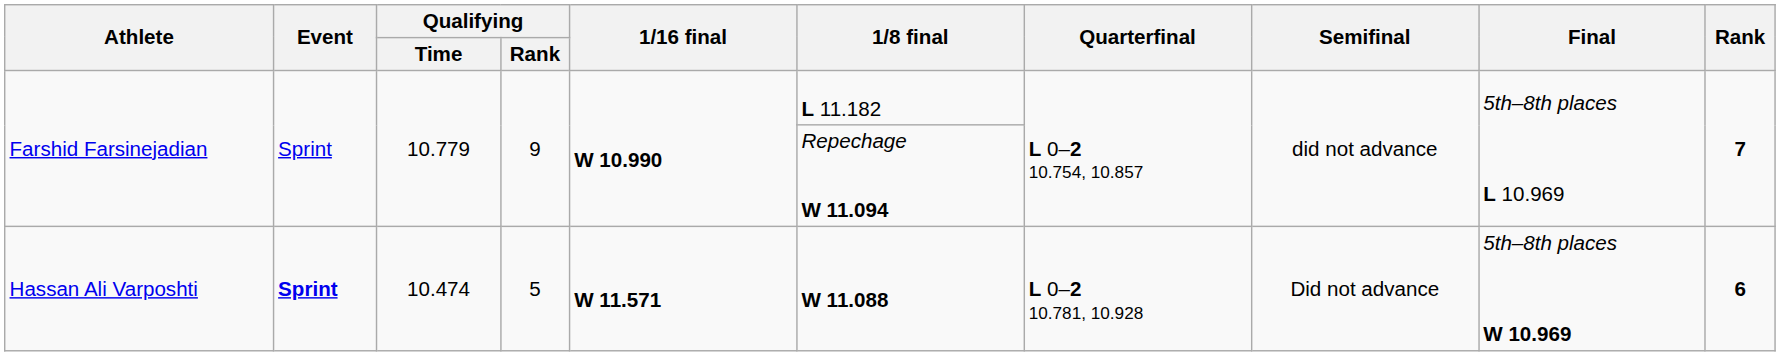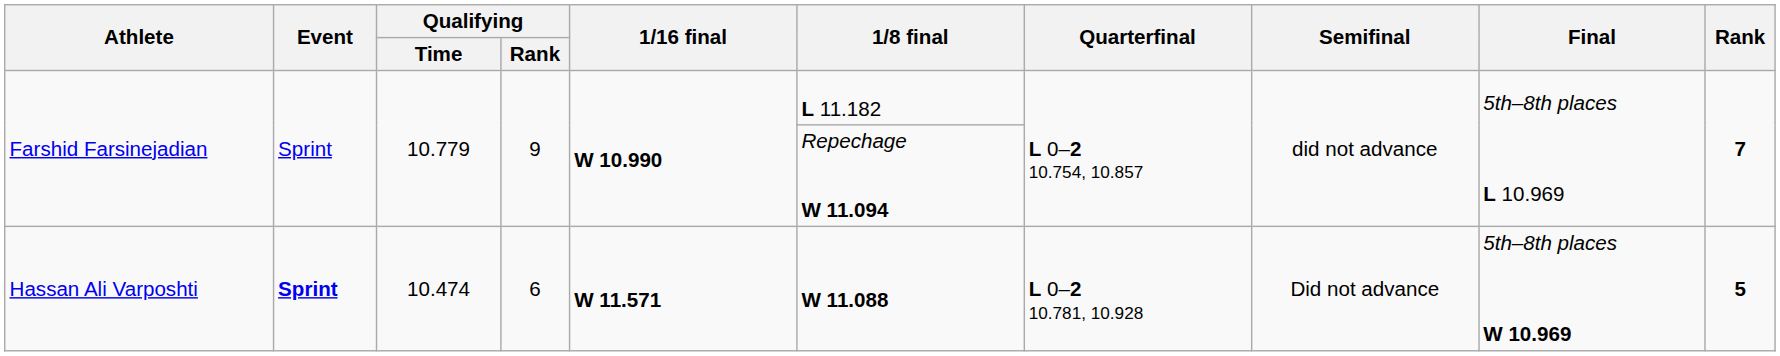 <table class="wikitable" width="98%" style="text-align:center; font-size:90%">
 <tr>
 <th rowspan="2" width="13%">Athlete</th>
 <th rowspan="2" width="5%">Event</th>
 <th colspan="2">Qualifying</th>
 <th rowspan="2" width="11%">1/16 final</th>
 <th rowspan="2" width="11%">1/8 final</th>
 <th rowspan="2" width="11%">Quarterfinal</th>
 <th rowspan="2" width="11%">Semifinal</th>
 <th rowspan="2" width="11%">Final</th>
 <th rowspan="2" width="3%">Rank</th>
 </tr>
 <tr>
 <th width="6%">Time</th>
 <th width="3%">Rank</th>
 </tr>
 <tr>
 <td rowspan=2 align="left"><a href='#'>Farshid Farsinejadian</a></td>
 <td rowspan=2 align="left"><a href='#'>Sprint</a></td>
 <td rowspan=2>10.779</td>
 <td rowspan=2>9 <strong></strong></td>
 <td rowspan=2 align="left"><br><strong>W</strong> <strong>10.990</strong></td>
 <td align="left"><br><strong>L</strong> 11.182</td>
 <td rowspan=2 align="left"><br><strong>L</strong> 0–<strong>2</strong><br><small>10.754, 10.857</small></td>
 <td rowspan=2>did not advance</td>
 <td rowspan=2 align="left"><em>5th–8th places</em><br><br><br><br><strong>L</strong> 10.969</td>
 <td rowspan=2 align=center><strong>7</strong></td>
 </tr>
 <tr>
 <td align="left"><em>Repechage</em><br><br><br><strong>W</strong> <strong>11.094</strong></td>
 </tr>
 <tr>
 <td align="left"><a href='#'>Hassan Ali Varposhti</a></td>
 <td align="left"><strong><a href='#'>Sprint</a></strong></td>
 <td>10.474</td>
-<td>5 <strong></strong></td>
+<td>6 <strong></strong></td>
 <td align="left"><br><strong>W</strong> <strong>11.571</strong></td>
 <td align="left"><br><strong>W</strong> <strong>11.088</strong></td>
 <td align="left"><br><strong>L</strong> 0–<strong>2</strong><br><small>10.781, 10.928</small></td>
 <td>Did not advance</td>
 <td align="left"><em>5th–8th places</em><br><br><br><br><strong>W</strong> <strong>10.969</strong></td>
-<td align=center><strong>6</strong></td>
+<td align=center><strong>5</strong></td>
 </tr>
 </table>
